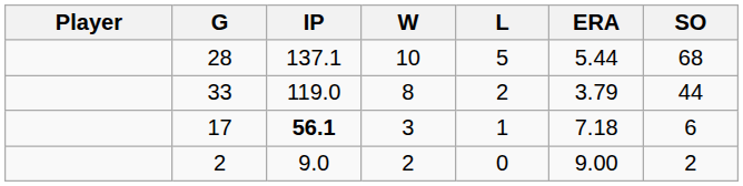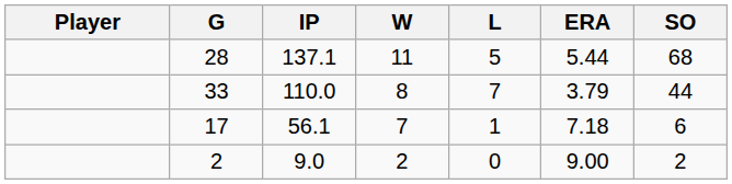 <table class="wikitable sortable">
 <tr>
 <th bgcolor="#DDDDFF" width="16%">Player</th>
 <th bgcolor="#DDDDFF" width="9%">G</th>
 <th bgcolor="#DDDDFF" width="9%">IP</th>
 <th bgcolor="#DDDDFF" width="9%">W</th>
 <th bgcolor="#DDDDFF" width="9%">L</th>
 <th bgcolor="#DDDDFF" width="9%">ERA</th>
 <th bgcolor="#DDDDFF" width="9%">SO</th>
 </tr>
 <tr align="center">
 <td></td>
 <td>28</td>
 <td>137.1</td>
-<td>10</td>
+<td>11</td>
 <td>5</td>
 <td>5.44</td>
 <td>68</td>
 </tr>
 <tr align="center">
 <td></td>
 <td>33</td>
-<td>119.0</td>
+<td>110.0</td>
 <td>8</td>
-<td>2</td>
+<td>7</td>
 <td>3.79</td>
 <td>44</td>
 </tr>
 <tr align="center">
 <td></td>
 <td>17</td>
-<td><strong>56.1</strong></td>
-<td>3</td>
+<td>56.1</td>
+<td>7</td>
 <td>1</td>
 <td>7.18</td>
 <td>6</td>
 </tr>
 <tr align="center">
 <td></td>
 <td>2</td>
 <td>9.0</td>
 <td>2</td>
 <td>0</td>
 <td>9.00</td>
 <td>2</td>
 </tr>
 </table>
